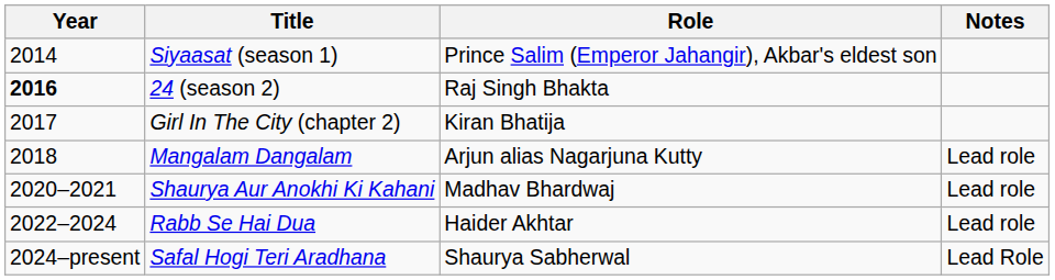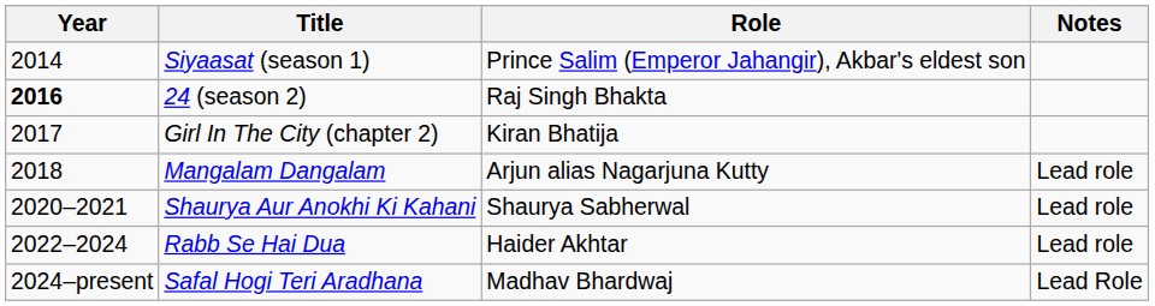 <table class="wikitable sortable plainrowheaders">
 <tr style="background:#ccc; text-align:center;">
 <th scope="col">Year</th>
 <th scope="col">Title</th>
 <th scope="col">Role</th>
 <th scope="col">Notes</th>
 </tr>
 <tr>
 <td>2014</td>
 <td><em><a href='#'>Siyaasat</a></em> (season 1)</td>
 <td>Prince <a href='#'>Salim</a> (<a href='#'>Emperor Jahangir</a>), Akbar's eldest son</td>
 <td></td>
 </tr>
 <tr>
 <td><strong>2016</strong></td>
 <td><em><a href='#'>24</a></em> (season 2)</td>
 <td>Raj Singh Bhakta</td>
 <td></td>
 </tr>
 <tr>
 <td>2017</td>
 <td><em>Girl In The City</em> (chapter 2)</td>
 <td>Kiran Bhatija</td>
 <td></td>
 </tr>
 <tr>
 <td>2018</td>
 <td><em><a href='#'>Mangalam Dangalam</a></em></td>
 <td>Arjun alias Nagarjuna Kutty</td>
 <td>Lead role</td>
 </tr>
 <tr>
 <td>2020–2021</td>
 <td><em><a href='#'>Shaurya Aur Anokhi Ki Kahani</a></em></td>
-<td>Madhav Bhardwaj</td>
+<td>Shaurya Sabherwal</td>
 <td>Lead role</td>
 </tr>
 <tr>
 <td>2022–2024</td>
 <td><em><a href='#'>Rabb Se Hai Dua</a></em></td>
 <td>Haider Akhtar</td>
 <td>Lead role</td>
 </tr>
 <tr>
 <td>2024–present</td>
 <td><em><a href='#'>Safal Hogi Teri Aradhana</a></em></td>
-<td>Shaurya Sabherwal</td>
+<td>Madhav Bhardwaj</td>
 <td>Lead Role</td>
 </tr>
 </table>
